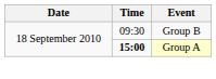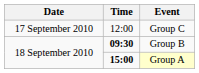 <table class = "wikitable" style="text-align:center;">
 <tr>
 <th width=150>Date</th>
 <th width=50>Time</th>
 <th width=80>Event</th>
 </tr>
 <tr>
+<td>17 September 2010</td>
+<td>12:00</td>
+<td>Group C</td>
+</tr>
+<tr>
 <td rowspan=2>18 September 2010</td>
-<td>09:30</td>
+<td><strong>09:30</strong></td>
 <td>Group B</td>
 </tr>
 <tr>
 <td><strong>15:00</strong></td>
 <td bgcolor=ffffcc>Group A</td>
 </tr>
 </table>
